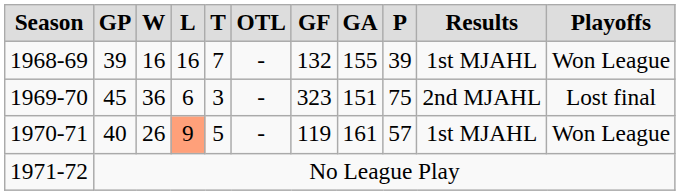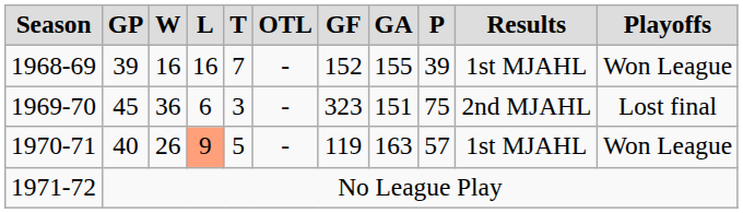 <table class="wikitable">
 <tr align="center"  bgcolor="#dddddd">
 <td><strong>Season</strong></td>
 <td><strong>GP</strong></td>
 <td><strong>W</strong></td>
 <td><strong>L</strong></td>
 <td><strong>T</strong></td>
 <td><strong>OTL</strong></td>
 <td><strong>GF</strong></td>
 <td><strong>GA</strong></td>
 <td><strong>P</strong></td>
 <td><strong>Results</strong></td>
 <td><strong>Playoffs</strong></td>
 </tr>
 <tr align="center">
 <td>1968-69</td>
 <td>39</td>
 <td>16</td>
 <td>16</td>
 <td>7</td>
 <td>-</td>
-<td>132</td>
+<td>152</td>
 <td>155</td>
 <td>39</td>
 <td>1st MJAHL</td>
 <td>Won League</td>
 </tr>
 <tr align="center">
 <td>1969-70</td>
 <td>45</td>
 <td>36</td>
 <td>6</td>
 <td>3</td>
 <td>-</td>
 <td>323</td>
 <td>151</td>
 <td>75</td>
 <td>2nd MJAHL</td>
 <td>Lost final</td>
 </tr>
 <tr align="center">
 <td>1970-71</td>
 <td>40</td>
 <td>26</td>
 <td style="background: lightsalmon;">9</td>
 <td>5</td>
 <td>-</td>
 <td>119</td>
-<td>161</td>
+<td>163</td>
 <td>57</td>
 <td>1st MJAHL</td>
 <td>Won League</td>
 </tr>
 <tr align="center">
 <td>1971-72</td>
 <td colspan="11">No League Play</td>
 </tr>
 </table>
